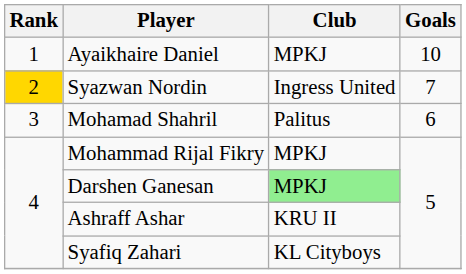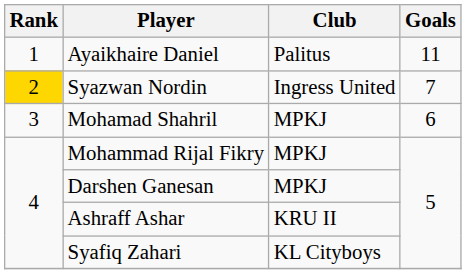 <table class="wikitable" style="text-align:center">
 <tr>
 <th>Rank</th>
 <th>Player</th>
 <th>Club</th>
 <th>Goals</th>
 </tr>
 <tr>
 <td rowspan=1>1</td>
 <td align="left"> Ayaikhaire Daniel</td>
-<td align="left">MPKJ</td>
-<td rowspan=1>10</td>
+<td align="left">Palitus</td>
+<td rowspan=1>11</td>
 </tr>
 <tr>
 <td rowspan=1 style="background: gold;">2</td>
 <td align="left"> Syazwan Nordin</td>
 <td align="left">Ingress United</td>
 <td rowspan=1>7</td>
 </tr>
 <tr>
 <td>3</td>
 <td align="left">  Mohamad Shahril</td>
-<td align="left">Palitus</td>
+<td align="left">MPKJ</td>
 <td>6</td>
 </tr>
 <tr>
 <td rowspan=4>4</td>
 <td align="left"> Mohammad Rijal Fikry</td>
 <td align="left">MPKJ</td>
 <td rowspan=4>5</td>
 </tr>
 <tr>
 <td align="left"> Darshen Ganesan</td>
-<td align="left" style="background: lightgreen;">MPKJ</td>
+<td align="left">MPKJ</td>
 </tr>
 <tr>
 <td align="left"> Ashraff Ashar</td>
 <td align="left">KRU II</td>
 </tr>
 <tr>
 <td align="left"> Syafiq Zahari</td>
 <td align="left">KL Cityboys</td>
 </tr>
 <tr>
 </tr>
 </table>
